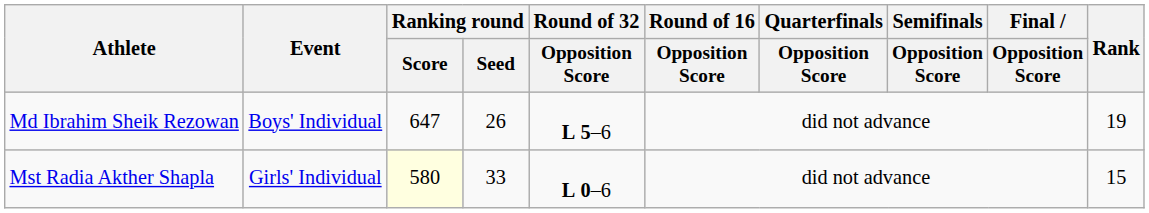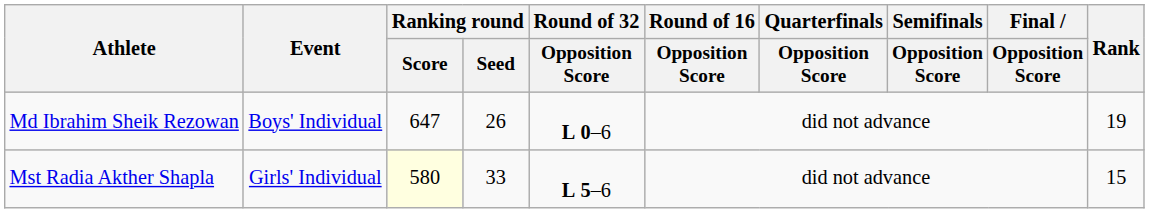 <table class="wikitable" style="font-size:90%;">
 <tr>
 <th rowspan="2">Athlete</th>
 <th rowspan="2">Event</th>
 <th colspan="2">Ranking round</th>
 <th>Round of 32</th>
 <th>Round of 16</th>
 <th>Quarterfinals</th>
 <th>Semifinals</th>
 <th>Final / </th>
 <th rowspan=2>Rank</th>
 </tr>
 <tr style="font-size:95%">
 <th>Score</th>
 <th>Seed</th>
 <th>Opposition<br>Score</th>
 <th>Opposition<br>Score</th>
 <th>Opposition<br>Score</th>
 <th>Opposition<br>Score</th>
 <th>Opposition<br>Score</th>
 </tr>
 <tr align=center>
 <td align=left><a href='#'>Md Ibrahim Sheik Rezowan</a></td>
 <td><a href='#'>Boys' Individual</a></td>
 <td>647</td>
 <td>26</td>
-<td><br><strong>L</strong> <strong>5</strong>–6</td>
+<td><br><strong>L</strong> <strong>0</strong>–6</td>
 <td colspan=4>did not advance</td>
 <td>19</td>
 </tr>
 <tr align=center>
 <td align=left><a href='#'>Mst Radia Akther Shapla</a></td>
 <td><a href='#'>Girls' Individual</a></td>
 <td style="background: lightyellow;">580</td>
 <td>33</td>
-<td><br><strong>L</strong> <strong>0</strong>–6</td>
+<td><br><strong>L</strong> <strong>5</strong>–6</td>
 <td colspan=4>did not advance</td>
 <td>15</td>
 </tr>
 </table>
